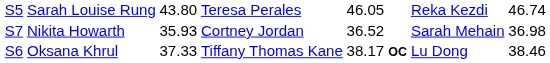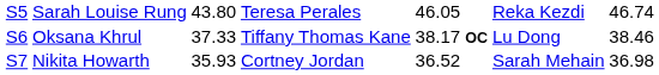 <table>
 <tr>
 <td><a href='#'>S5</a></td>
 <td><a href='#'>Sarah Louise Rung</a><br></td>
 <td>43.80</td>
 <td><a href='#'>Teresa Perales</a><br></td>
 <td>46.05</td>
 <td><a href='#'>Reka Kezdi</a><br></td>
 <td>46.74</td>
 </tr>
 <tr>
+<td><a href='#'>S6</a></td>
+<td><a href='#'>Oksana Khrul</a><br></td>
+<td>37.33</td>
+<td><a href='#'>Tiffany Thomas Kane</a><br></td>
+<td>38.17 <small><strong>OC</strong></small></td>
+<td><a href='#'>Lu Dong</a><br></td>
+<td>38.46</td>
+</tr>
+<tr>
 <td><a href='#'>S7</a></td>
 <td><a href='#'>Nikita Howarth</a><br></td>
 <td>35.93</td>
 <td><a href='#'>Cortney Jordan</a><br></td>
 <td>36.52</td>
 <td><a href='#'>Sarah Mehain</a><br></td>
 <td>36.98</td>
 </tr>
-<tr>
-<td><a href='#'>S6</a></td>
-<td><a href='#'>Oksana Khrul</a><br></td>
-<td>37.33</td>
-<td><a href='#'>Tiffany Thomas Kane</a><br></td>
-<td>38.17 <small><strong>OC</strong></small></td>
-<td><a href='#'>Lu Dong</a><br></td>
-<td>38.46</td>
-</tr>
 </table>
